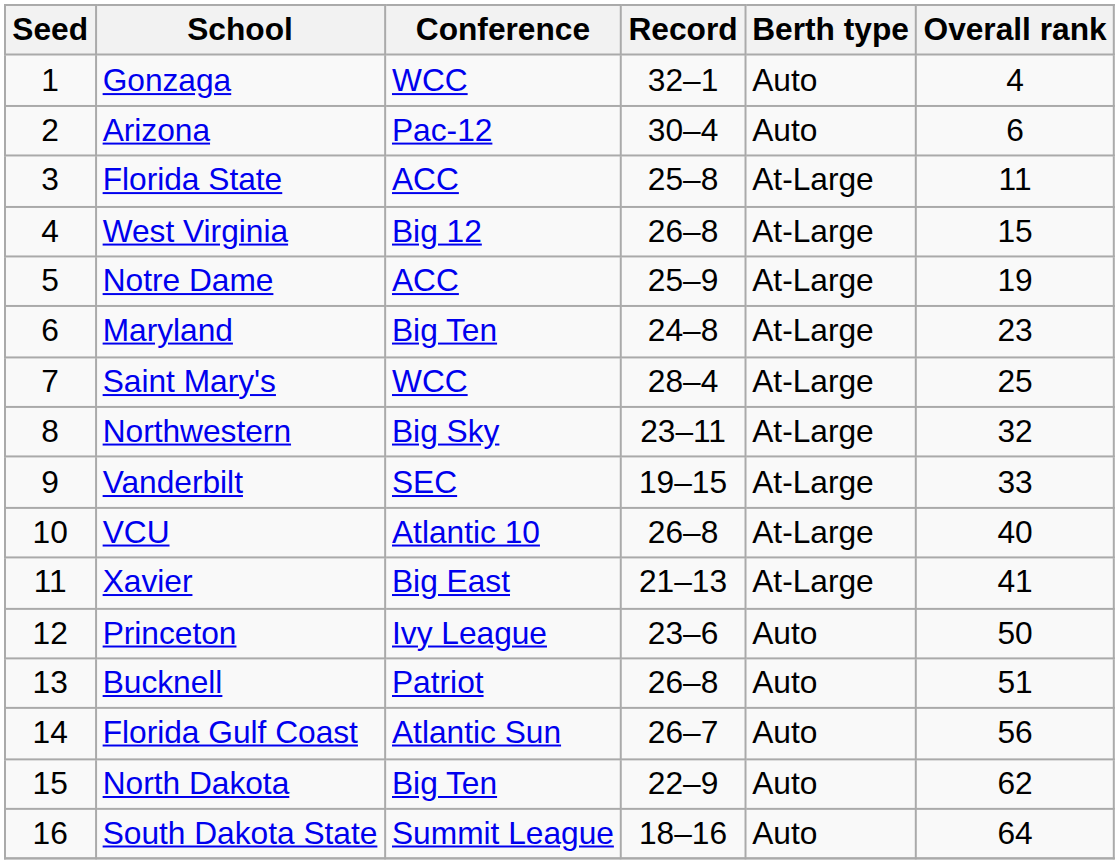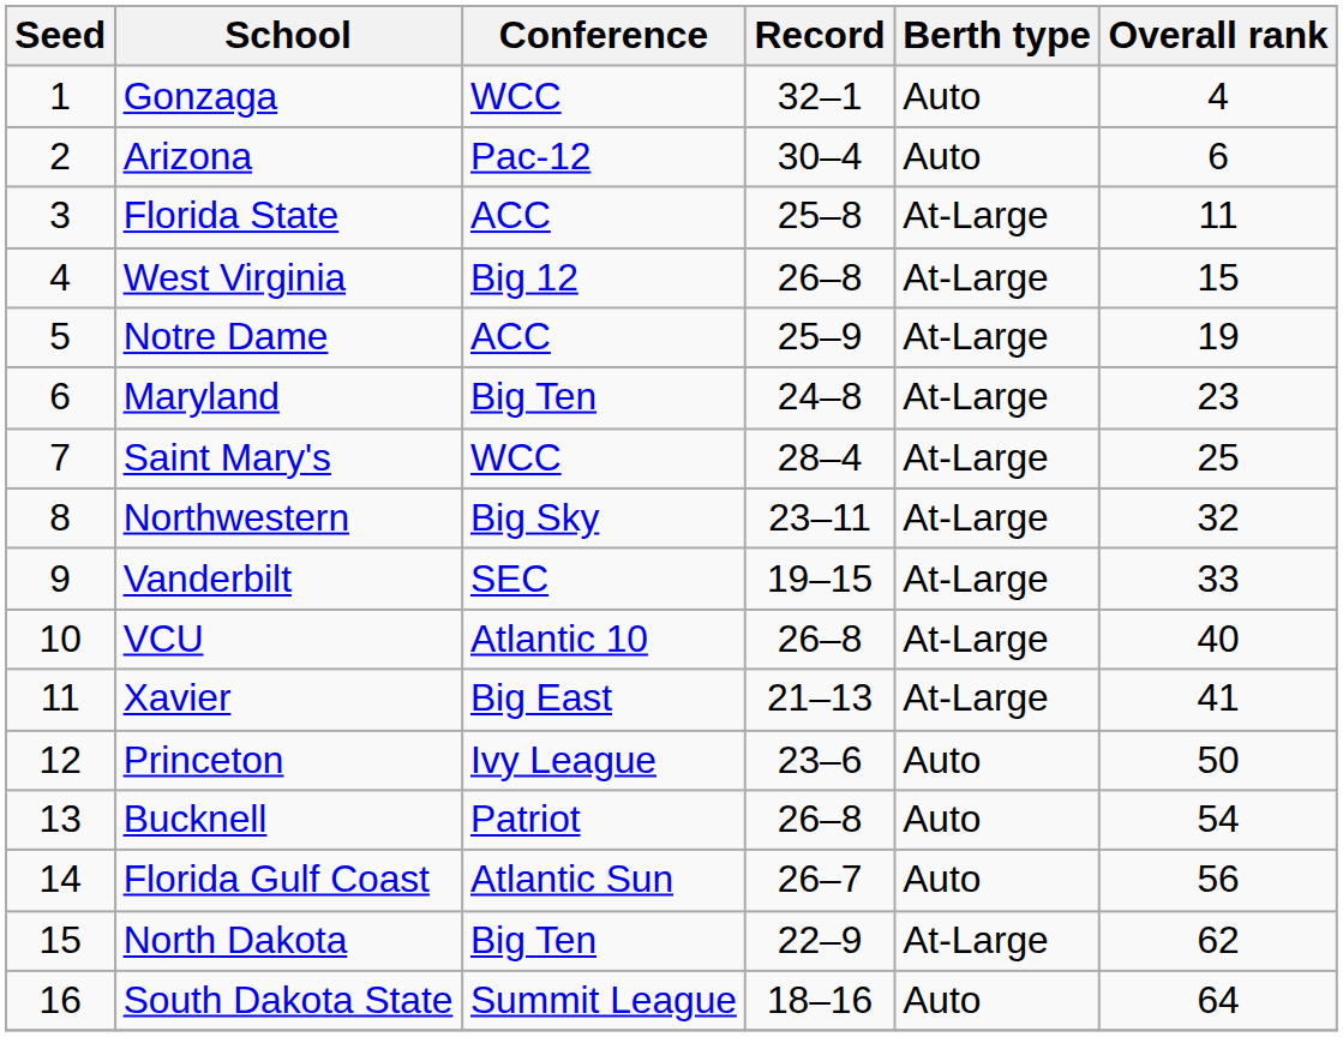 <table class="wikitable sortable plainrowheaders">
 <tr>
 <th scope="col">Seed</th>
 <th scope="col">School</th>
 <th scope="col">Conference</th>
 <th scope="col">Record</th>
 <th scope="col">Berth type</th>
 <th scope="col">Overall rank</th>
 </tr>
 <tr>
 <td align=center>1</td>
 <td><a href='#'>Gonzaga</a></td>
 <td><a href='#'>WCC</a></td>
 <td align=center>32–1</td>
 <td>Auto</td>
 <td align=center>4</td>
 </tr>
 <tr>
 <td align=center>2</td>
 <td><a href='#'>Arizona</a></td>
 <td><a href='#'>Pac-12</a></td>
 <td align=center>30–4</td>
 <td>Auto</td>
 <td align=center>6</td>
 </tr>
 <tr>
 <td align=center>3</td>
 <td><a href='#'>Florida State</a></td>
 <td><a href='#'>ACC</a></td>
 <td align=center>25–8</td>
 <td>At-Large</td>
 <td align=center>11</td>
 </tr>
 <tr>
 <td align=center>4</td>
 <td><a href='#'>West Virginia</a></td>
 <td><a href='#'>Big 12</a></td>
 <td align=center>26–8</td>
 <td>At-Large</td>
 <td align=center>15</td>
 </tr>
 <tr>
 <td align=center>5</td>
 <td><a href='#'>Notre Dame</a></td>
 <td><a href='#'>ACC</a></td>
 <td align=center>25–9</td>
 <td>At-Large</td>
 <td align=center>19</td>
 </tr>
 <tr>
 <td align=center>6</td>
 <td><a href='#'>Maryland</a></td>
 <td><a href='#'>Big Ten</a></td>
 <td align=center>24–8</td>
 <td>At-Large</td>
 <td align=center>23</td>
 </tr>
 <tr>
 <td align=center>7</td>
 <td><a href='#'>Saint Mary's</a></td>
 <td><a href='#'>WCC</a></td>
 <td align=center>28–4</td>
 <td>At-Large</td>
 <td align=center>25</td>
 </tr>
 <tr>
 <td align=center>8</td>
 <td><a href='#'>Northwestern</a></td>
 <td><a href='#'>Big Sky</a></td>
 <td align=center>23–11</td>
 <td>At-Large</td>
 <td align=center>32</td>
 </tr>
 <tr>
 <td align=center>9</td>
 <td><a href='#'>Vanderbilt</a></td>
 <td><a href='#'>SEC</a></td>
 <td align=center>19–15</td>
 <td>At-Large</td>
 <td align=center>33</td>
 </tr>
 <tr>
 <td align=center>10</td>
 <td><a href='#'>VCU</a></td>
 <td><a href='#'>Atlantic 10</a></td>
 <td align=center>26–8</td>
 <td>At-Large</td>
 <td align=center>40</td>
 </tr>
 <tr>
 <td align=center>11</td>
 <td><a href='#'>Xavier</a></td>
 <td><a href='#'>Big East</a></td>
 <td align=center>21–13</td>
 <td>At-Large</td>
 <td align=center>41</td>
 </tr>
 <tr>
 <td align=center>12</td>
 <td><a href='#'>Princeton</a></td>
 <td><a href='#'>Ivy League</a></td>
 <td align=center>23–6</td>
 <td>Auto</td>
 <td align=center>50</td>
 </tr>
 <tr>
 <td align=center>13</td>
 <td><a href='#'>Bucknell</a></td>
 <td><a href='#'>Patriot</a></td>
 <td align=center>26–8</td>
 <td>Auto</td>
-<td align=center>51</td>
+<td align=center>54</td>
 </tr>
 <tr>
 <td align=center>14</td>
 <td><a href='#'>Florida Gulf Coast</a></td>
 <td><a href='#'>Atlantic Sun</a></td>
 <td align=center>26–7</td>
 <td>Auto</td>
 <td align=center>56</td>
 </tr>
 <tr>
 <td align=center>15</td>
 <td><a href='#'>North Dakota</a></td>
 <td><a href='#'>Big Ten</a></td>
 <td align=center>22–9</td>
-<td>Auto</td>
+<td>At-Large</td>
 <td align=center>62</td>
 </tr>
 <tr>
 <td align=center>16</td>
 <td><a href='#'>South Dakota State</a></td>
 <td><a href='#'>Summit League</a></td>
 <td align=center>18–16</td>
 <td>Auto</td>
 <td align=center>64</td>
 </tr>
 <tr>
 </tr>
 </table>
